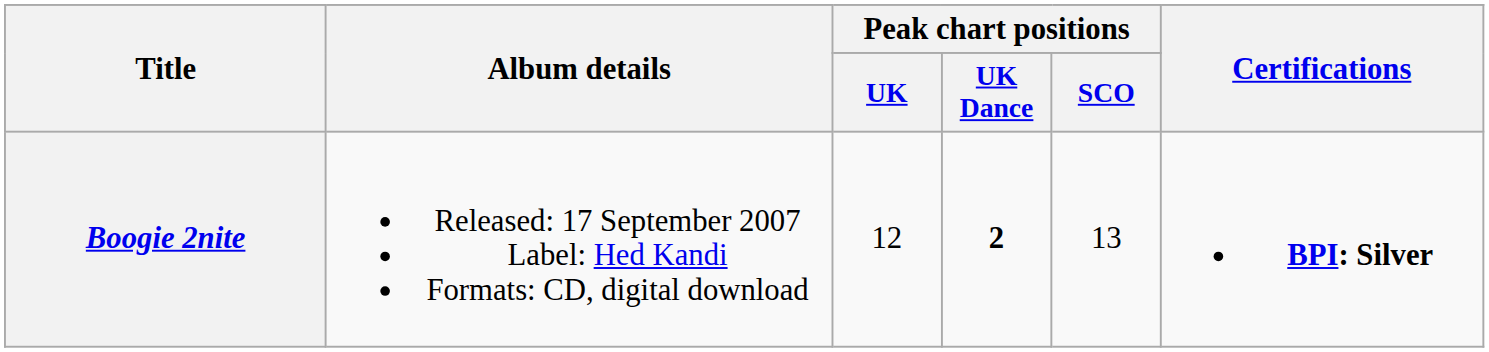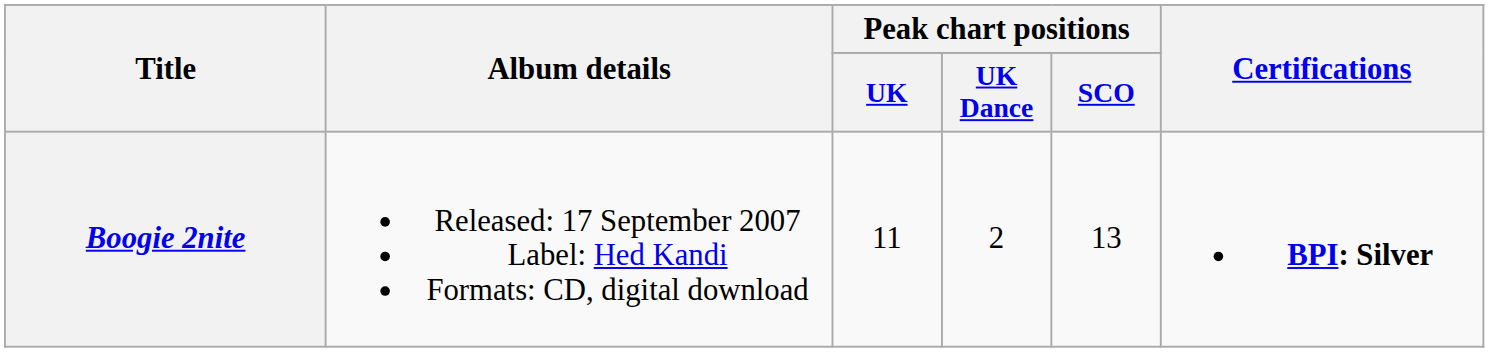 <table class="wikitable plainrowheaders" style="text-align:center;">
 <tr>
 <th scope="col" rowspan="2" style="width:10em;">Title</th>
 <th scope="col" rowspan="2" style="width:16em;">Album details</th>
 <th scope="col" colspan="3">Peak chart positions</th>
 <th rowspan="2" style="width:10em;"><a href='#'>Certifications</a></th>
 </tr>
 <tr>
 <th style="width:3.5em;font-size:90%;"><a href='#'>UK</a><br></th>
 <th style="width:3.5em;font-size:90%;"><a href='#'>UK<br>Dance</a><br></th>
 <th style="width:3.5em;font-size:90%;"><a href='#'>SCO</a><br></th>
 </tr>
 <tr>
 <th scope="row"><em><a href='#'>Boogie 2nite</a></em></th>
 <td><br><ul><li>Released: 17 September 2007</li><li>Label: <a href='#'>Hed Kandi</a></li><li>Formats: CD, digital download</li></ul></td>
-<td>12</td>
-<td><strong>2</strong></td>
+<td>11</td>
+<td>2</td>
 <td>13</td>
 <td><strong><br><ul><li><a href='#'>BPI</a>: Silver</li></ul></strong></td>
 </tr>
 </table>
